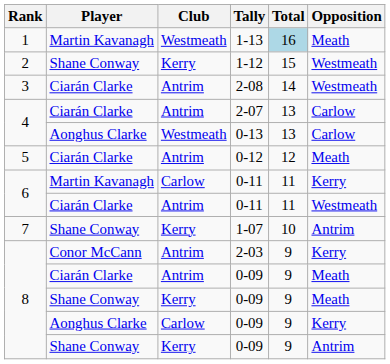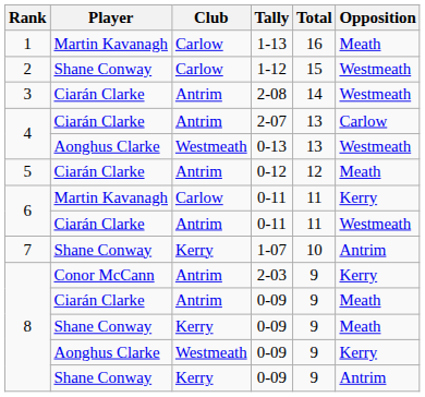 <table class="wikitable">
 <tr>
 <th>Rank</th>
 <th>Player</th>
 <th>Club</th>
 <th>Tally</th>
 <th>Total</th>
 <th>Opposition</th>
 </tr>
 <tr>
 <td rowspan="1" style="text-align:center;">1</td>
 <td><a href='#'>Martin Kavanagh</a></td>
-<td><a href='#'>Westmeath</a></td>
+<td><a href='#'>Carlow</a></td>
 <td align=center>1-13</td>
-<td align=center style="background: lightblue;">16</td>
+<td align=center>16</td>
 <td><a href='#'>Meath</a></td>
 </tr>
 <tr>
 <td rowspan="1" style="text-align:center;">2</td>
 <td><a href='#'>Shane Conway</a></td>
-<td><a href='#'>Kerry</a></td>
+<td><a href='#'>Carlow</a></td>
 <td align=center>1-12</td>
 <td align=center>15</td>
 <td><a href='#'>Westmeath</a></td>
 </tr>
 <tr>
 <td rowspan="1" style="text-align:center;">3</td>
 <td><a href='#'>Ciarán Clarke</a></td>
 <td><a href='#'>Antrim</a></td>
 <td align=center>2-08</td>
 <td align=center>14</td>
 <td><a href='#'>Westmeath</a></td>
 </tr>
 <tr>
 <td rowspan="2" style="text-align:center;">4</td>
 <td><a href='#'>Ciarán Clarke</a></td>
 <td><a href='#'>Antrim</a></td>
 <td align=center>2-07</td>
 <td align=center>13</td>
 <td><a href='#'>Carlow</a></td>
 </tr>
 <tr>
 <td><a href='#'>Aonghus Clarke</a></td>
 <td><a href='#'>Westmeath</a></td>
 <td align=center>0-13</td>
 <td align=center>13</td>
-<td><a href='#'>Carlow</a></td>
+<td><a href='#'>Westmeath</a></td>
 </tr>
 <tr>
 <td rowspan="1" style="text-align:center;">5</td>
 <td><a href='#'>Ciarán Clarke</a></td>
 <td><a href='#'>Antrim</a></td>
 <td align=center>0-12</td>
 <td align=center>12</td>
 <td><a href='#'>Meath</a></td>
 </tr>
 <tr>
 <td rowspan="2" style="text-align:center;">6</td>
 <td><a href='#'>Martin Kavanagh</a></td>
 <td><a href='#'>Carlow</a></td>
 <td align=center>0-11</td>
 <td align=center>11</td>
 <td><a href='#'>Kerry</a></td>
 </tr>
 <tr>
 <td><a href='#'>Ciarán Clarke</a></td>
 <td><a href='#'>Antrim</a></td>
 <td align=center>0-11</td>
 <td align=center>11</td>
 <td><a href='#'>Westmeath</a></td>
 </tr>
 <tr>
 <td rowspan="1" style="text-align:center;">7</td>
 <td><a href='#'>Shane Conway</a></td>
 <td><a href='#'>Kerry</a></td>
 <td align=center>1-07</td>
 <td align=center>10</td>
 <td><a href='#'>Antrim</a></td>
 </tr>
 <tr>
 <td rowspan="5" style="text-align:center;">8</td>
 <td><a href='#'>Conor McCann</a></td>
 <td><a href='#'>Antrim</a></td>
 <td align=center>2-03</td>
 <td align=center>9</td>
 <td><a href='#'>Kerry</a></td>
 </tr>
 <tr>
 <td><a href='#'>Ciarán Clarke</a></td>
 <td><a href='#'>Antrim</a></td>
 <td align=center>0-09</td>
 <td align=center>9</td>
 <td><a href='#'>Meath</a></td>
 </tr>
 <tr>
 <td><a href='#'>Shane Conway</a></td>
 <td><a href='#'>Kerry</a></td>
 <td align=center>0-09</td>
 <td align=center>9</td>
 <td><a href='#'>Meath</a></td>
 </tr>
 <tr>
 <td><a href='#'>Aonghus Clarke</a></td>
-<td><a href='#'>Carlow</a></td>
+<td><a href='#'>Westmeath</a></td>
 <td align=center>0-09</td>
 <td align=center>9</td>
 <td><a href='#'>Kerry</a></td>
 </tr>
 <tr>
 <td><a href='#'>Shane Conway</a></td>
 <td><a href='#'>Kerry</a></td>
 <td align=center>0-09</td>
 <td align=center>9</td>
 <td><a href='#'>Antrim</a></td>
 </tr>
 </table>
